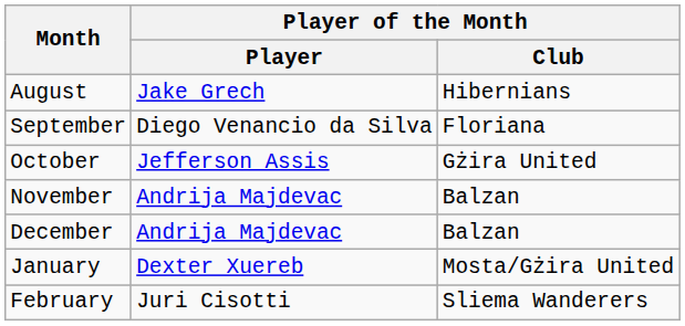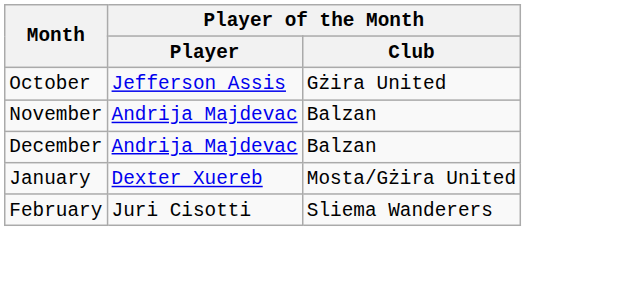 <table class="wikitable">
 <tr>
 <th rowspan="2">Month</th>
 <th colspan="2">Player of the Month</th>
 </tr>
 <tr>
 <th>Player</th>
 <th>Club</th>
-</tr>
-<tr>
-<td>August</td>
-<td> <a href='#'>Jake Grech</a></td>
-<td>Hibernians</td>
-</tr>
-<tr>
-<td>September</td>
-<td> Diego Venancio da Silva</td>
-<td>Floriana</td>
 </tr>
 <tr>
 <td>October</td>
 <td> <a href='#'>Jefferson Assis</a></td>
 <td>Gżira United</td>
 </tr>
 <tr>
 <td>November</td>
 <td> <a href='#'>Andrija Majdevac</a></td>
 <td>Balzan</td>
 </tr>
 <tr>
 <td>December</td>
 <td> <a href='#'>Andrija Majdevac</a></td>
 <td>Balzan</td>
 </tr>
 <tr>
 <td>January</td>
 <td> <a href='#'>Dexter Xuereb</a></td>
 <td>Mosta/Gżira United</td>
 </tr>
 <tr>
 <td>February</td>
 <td> Juri Cisotti</td>
 <td>Sliema Wanderers</td>
 </tr>
 </table>
